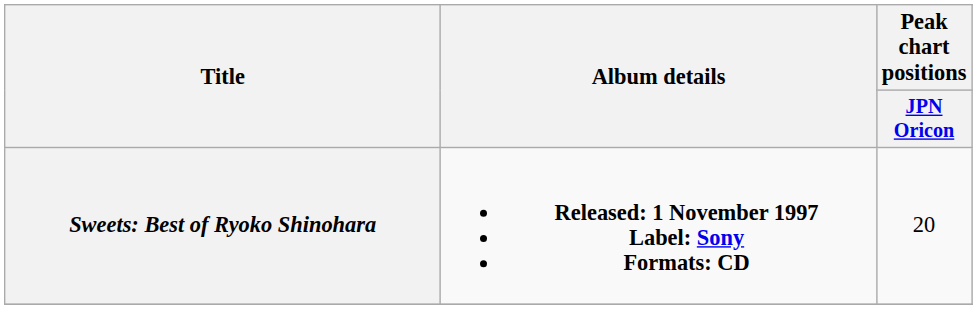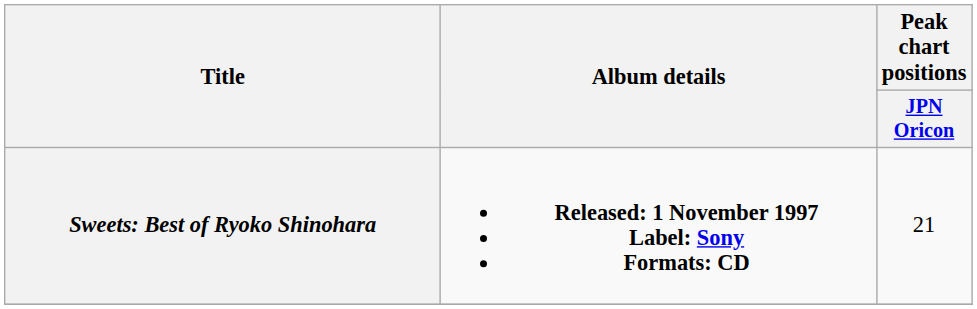 <table class="wikitable plainrowheaders" style="text-align:center;">
 <tr>
 <th scope="col" rowspan="2" style="width:19em;">Title</th>
 <th scope="col" rowspan="2" style="width:19em;">Album details</th>
 <th scope="col">Peak chart positions</th>
 </tr>
 <tr>
 <th scope="col" style="width:2.9em;font-size:90%;"><a href='#'>JPN<br>Oricon</a><br></th>
 </tr>
 <tr>
 <th scope="row"><em>Sweets: Best of Ryoko Shinohara</em></th>
 <td><strong><br><ul><li>Released: 1 November 1997</li><li>Label: <a href='#'>Sony</a></li><li>Formats: CD</li></ul></strong></td>
-<td>20</td>
+<td>21</td>
 </tr>
 <tr>
 </tr>
 </table>
